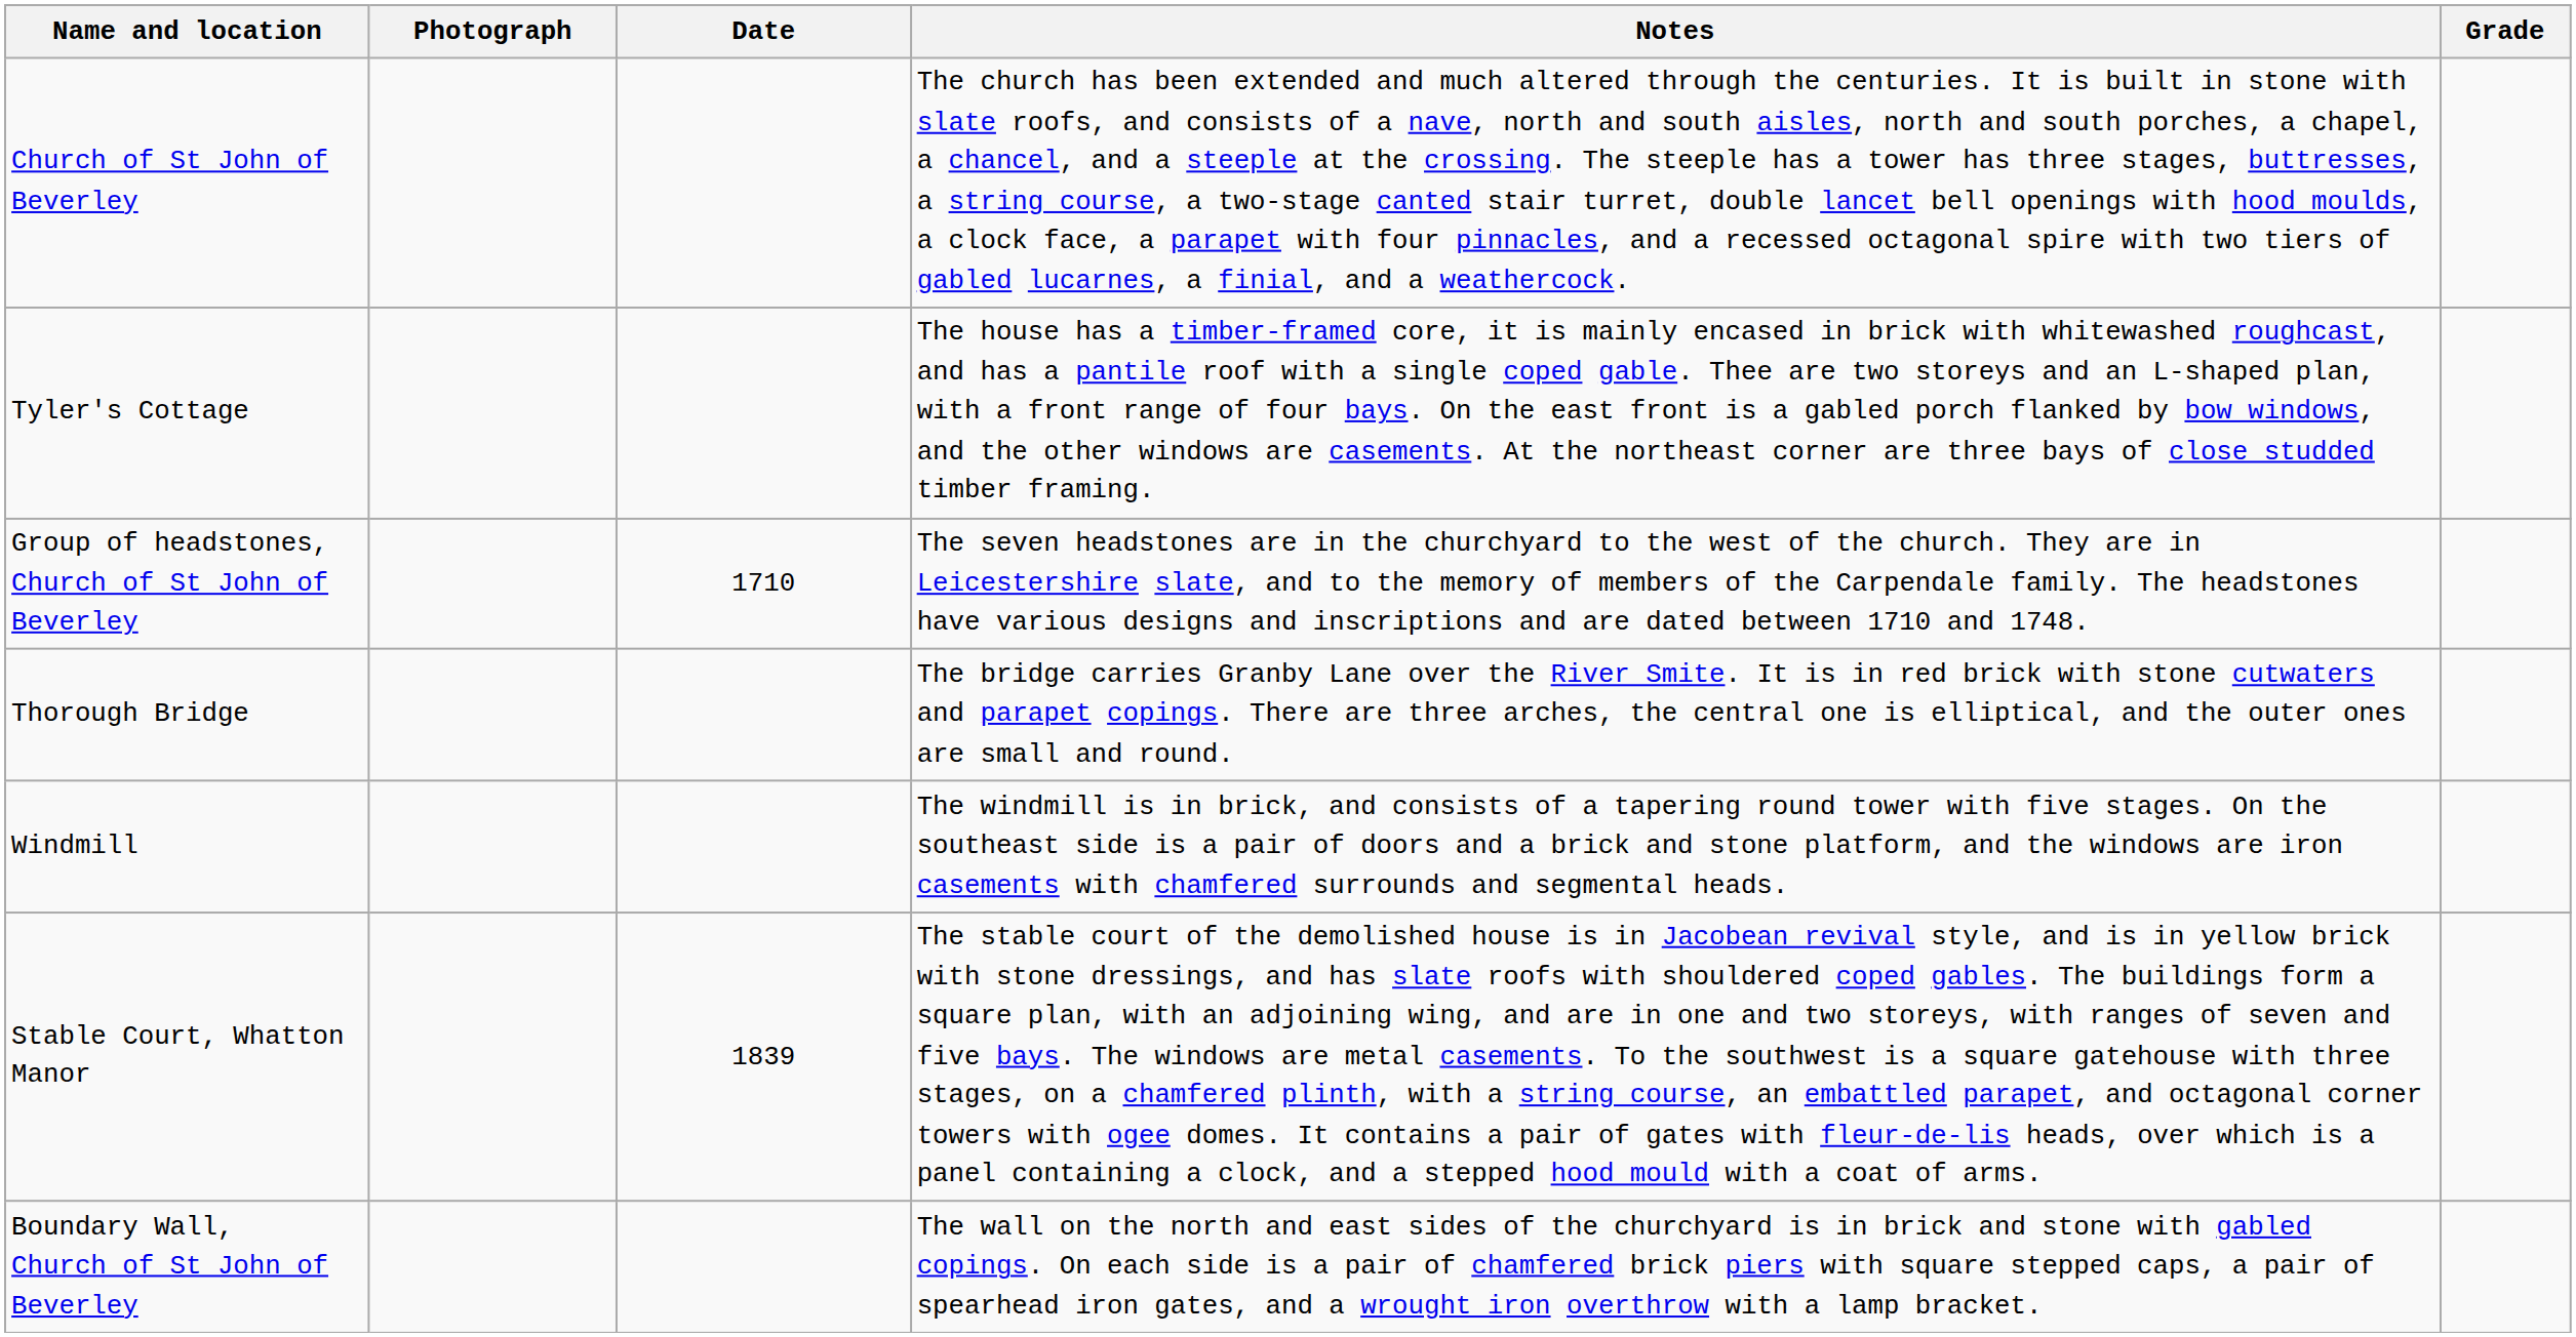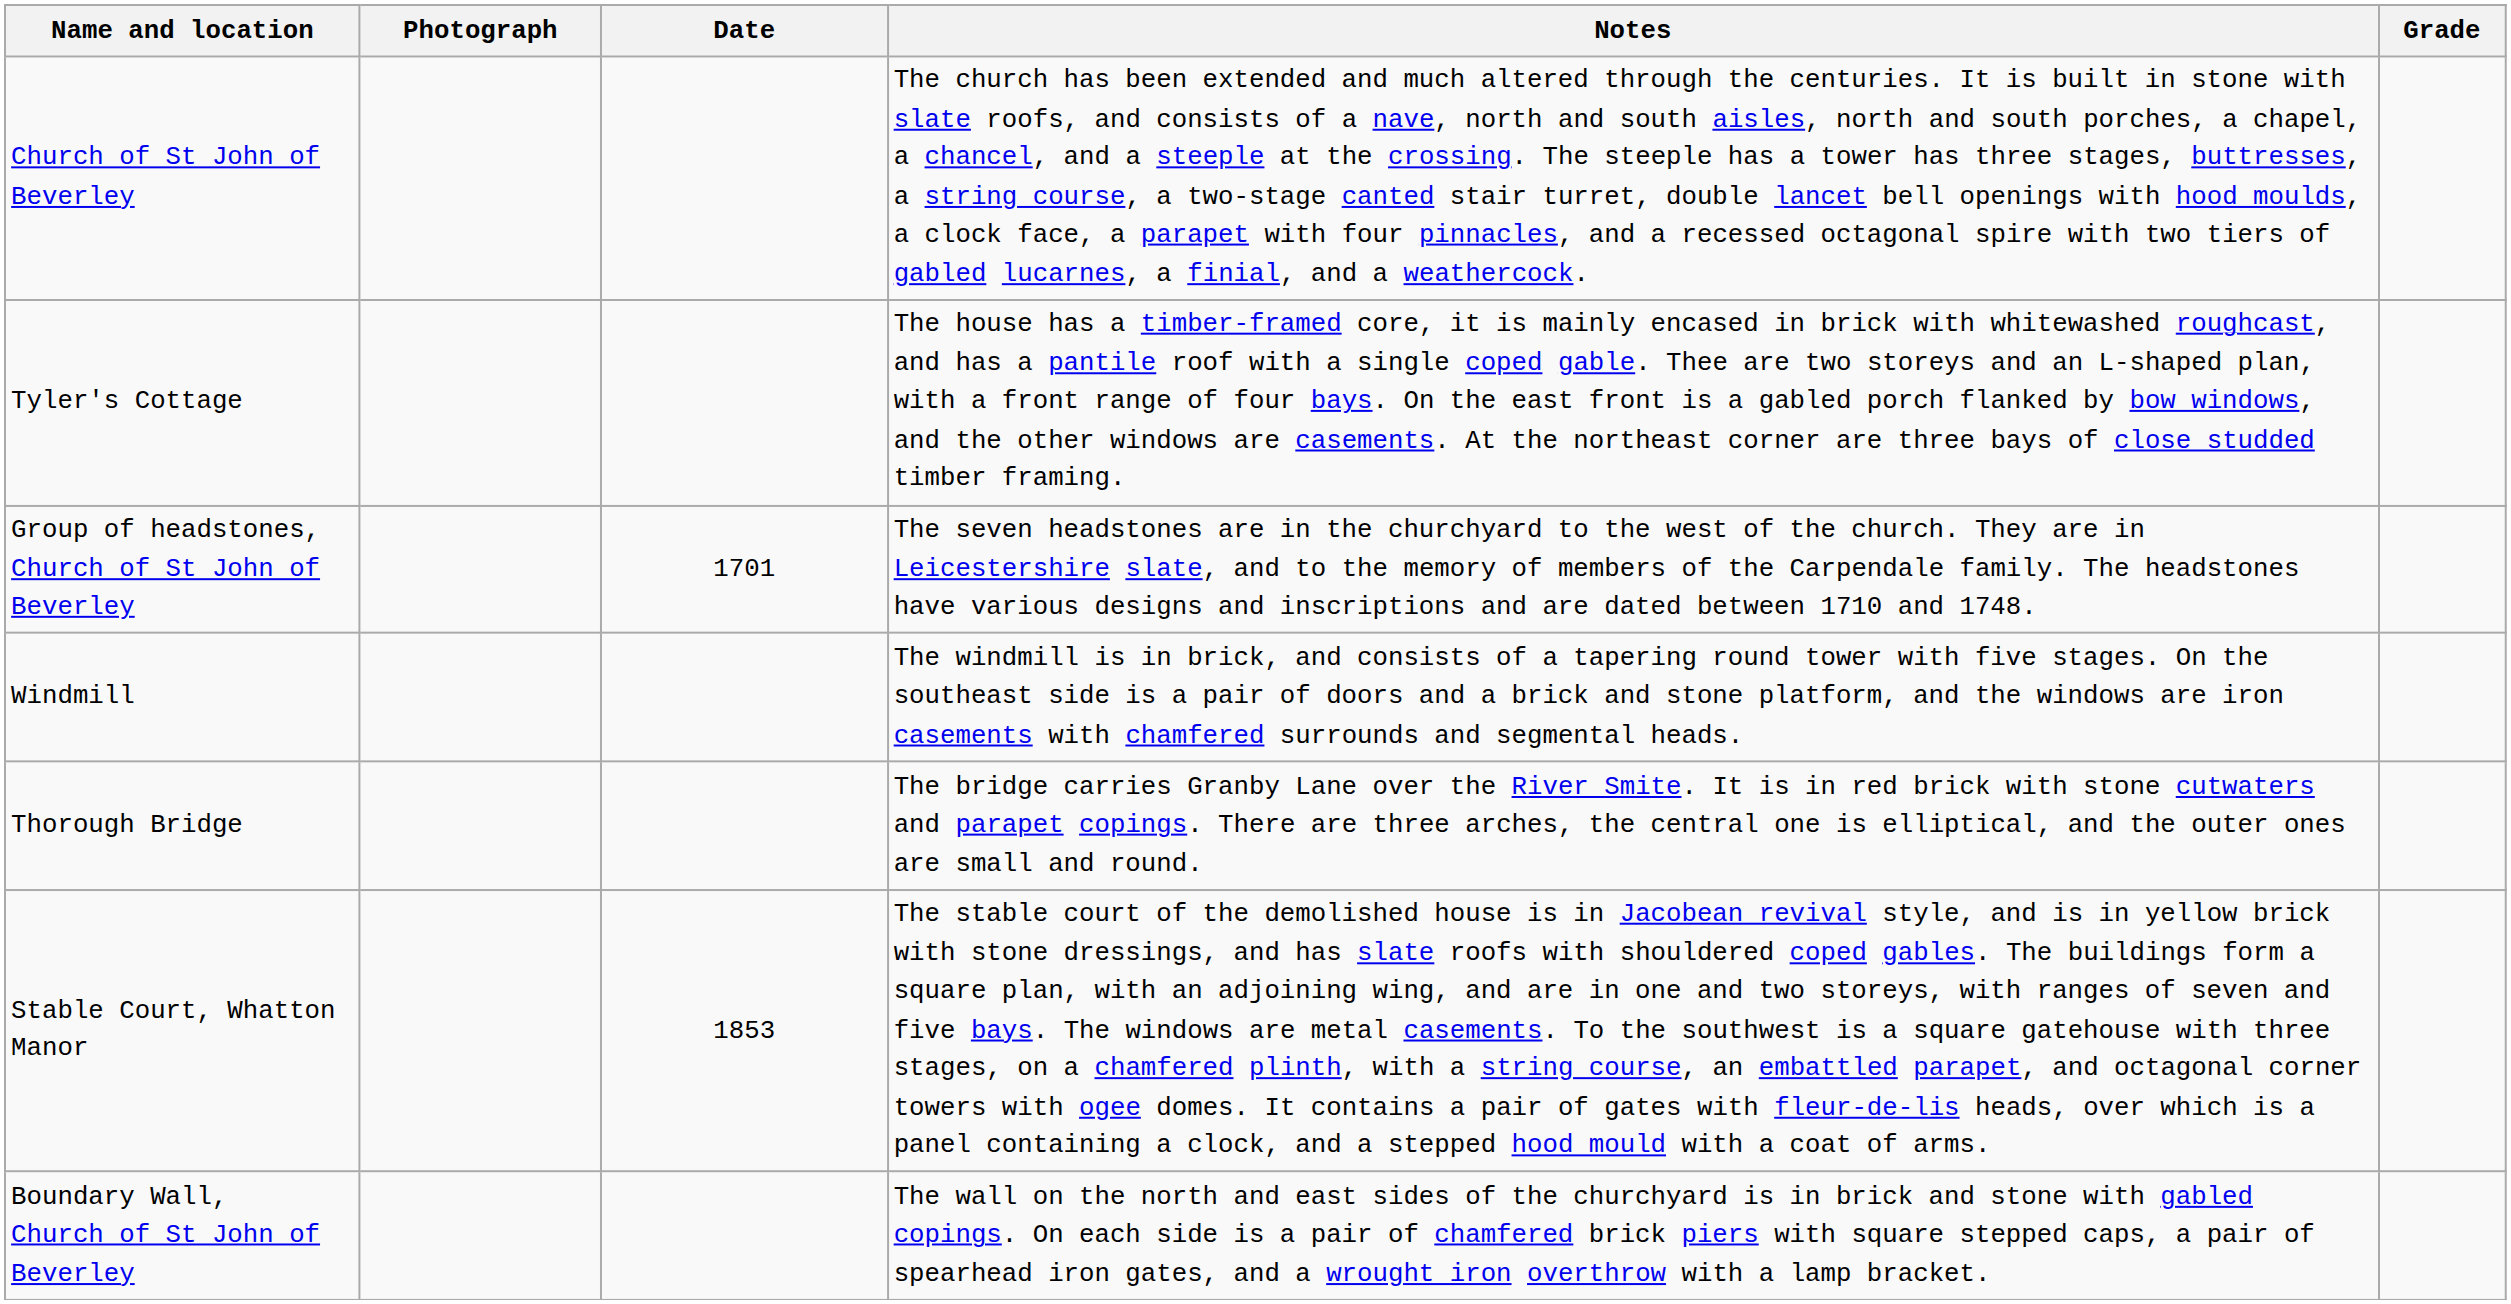 <table class="wikitable sortable plainrowheaders" style="width:100%; border:0px; text-align:left; line-height:150%">
 <tr>
 <th scope="col"  style="width:150px">Name and location</th>
 <th scope="col"  style="width:100px" class="unsortable">Photograph</th>
 <th scope="col"  style="width:120px">Date</th>
 <th scope="col"  style="width:650px" class="unsortable">Notes</th>
 <th scope="col"  style="width:50px">Grade</th>
 </tr>
 <tr>
 <td><a href='#'>Church of St John of Beverley</a><br><small></small></td>
 <td></td>
 <td align="center"></td>
 <td>The church has been extended and much altered through the centuries.  It is built in stone with <a href='#'>slate</a> roofs, and consists of a <a href='#'>nave</a>, north and south <a href='#'>aisles</a>, north and south porches, a chapel, a <a href='#'>chancel</a>, and a <a href='#'>steeple</a> at the <a href='#'>crossing</a>.  The steeple has a tower has three stages, <a href='#'>buttresses</a>, a <a href='#'>string course</a>, a two-stage <a href='#'>canted</a> stair turret, double <a href='#'>lancet</a> bell openings with <a href='#'>hood moulds</a>, a clock face, a <a href='#'>parapet</a> with four <a href='#'>pinnacles</a>, and a recessed octagonal spire with two tiers of <a href='#'>gabled</a> <a href='#'>lucarnes</a>, a <a href='#'>finial</a>, and a <a href='#'>weathercock</a>.</td>
 <td align="center" ></td>
 </tr>
 <tr>
 <td>Tyler's Cottage<br><small></small></td>
 <td></td>
 <td align="center"></td>
 <td>The house has a <a href='#'>timber-framed</a> core, it is mainly encased in brick with whitewashed <a href='#'>roughcast</a>, and has a <a href='#'>pantile</a> roof with a single <a href='#'>coped</a> <a href='#'>gable</a>.  Thee are two storeys and an L-shaped plan, with a front range of four <a href='#'>bays</a>.  On the east front is a gabled porch flanked by <a href='#'>bow windows</a>, and the other windows are <a href='#'>casements</a>.  At the northeast corner are three bays of <a href='#'>close studded</a> timber framing.</td>
 <td align="center" ></td>
 </tr>
 <tr>
 <td>Group of headstones,<br><a href='#'>Church of St John of Beverley</a><br><small></small></td>
 <td></td>
-<td align="center">1710</td>
+<td align="center">1701</td>
 <td>The seven headstones are in the churchyard to the west of the church.  They are in <a href='#'>Leicestershire</a> <a href='#'>slate</a>, and to the memory of members of the Carpendale family.  The headstones have various designs and inscriptions and are dated between 1710 and 1748.</td>
+<td align="center" ></td>
+</tr>
+<tr>
+<td>Windmill<br><small></small></td>
+<td></td>
+<td align="center"></td>
+<td>The windmill is in brick, and consists of a tapering round tower with five stages.  On the southeast side is a pair of doors and a brick and stone platform, and the windows are iron <a href='#'>casements</a> with <a href='#'>chamfered</a> surrounds and segmental heads.</td>
 <td align="center" ></td>
 </tr>
 <tr>
 <td>Thorough Bridge<br><small></small></td>
 <td></td>
 <td align="center"></td>
 <td>The bridge carries Granby Lane over the <a href='#'>River Smite</a>.  It is in red brick with stone <a href='#'>cutwaters</a> and <a href='#'>parapet</a> <a href='#'>copings</a>.  There are three arches, the central one is elliptical, and the outer ones are small and round.</td>
 <td align="center" ></td>
 </tr>
 <tr>
-<td>Windmill<br><small></small></td>
-<td></td>
-<td align="center"></td>
-<td>The windmill is in brick, and consists of a tapering round tower with five stages.  On the southeast side is a pair of doors and a brick and stone platform, and the windows are iron <a href='#'>casements</a> with <a href='#'>chamfered</a> surrounds and segmental heads.</td>
-<td align="center" ></td>
-</tr>
-<tr>
 <td>Stable Court, Whatton Manor<br><small></small></td>
 <td></td>
-<td align="center">1839</td>
+<td align="center">1853</td>
 <td>The stable court of the demolished house is in <a href='#'>Jacobean revival</a> style, and is in yellow brick with stone dressings, and has <a href='#'>slate</a> roofs with shouldered <a href='#'>coped</a> <a href='#'>gables</a>.  The buildings form a square plan, with an adjoining wing, and are in one and two storeys, with ranges of seven and five <a href='#'>bays</a>.  The windows are metal <a href='#'>casements</a>.  To the southwest is a square gatehouse with three stages, on a <a href='#'>chamfered</a> <a href='#'>plinth</a>, with a <a href='#'>string course</a>, an <a href='#'>embattled</a> <a href='#'>parapet</a>, and octagonal corner towers with <a href='#'>ogee</a> domes.  It contains a pair of gates with <a href='#'>fleur-de-lis</a> heads, over which is a panel containing a clock, and a stepped <a href='#'>hood mould</a> with a coat of arms.</td>
 <td align="center" ></td>
 </tr>
 <tr>
 <td>Boundary Wall,<br><a href='#'>Church of St John of Beverley</a><br><small></small></td>
 <td></td>
 <td align="center"></td>
 <td>The wall on the north and east sides of the churchyard is in brick and stone with <a href='#'>gabled</a> <a href='#'>copings</a>.  On each side is a pair of <a href='#'>chamfered</a> brick <a href='#'>piers</a> with square stepped caps, a pair of spearhead iron gates, and a <a href='#'>wrought iron</a> <a href='#'>overthrow</a> with a lamp bracket.</td>
 <td align="center" ></td>
 </tr>
 <tr>
 </tr>
 </table>
